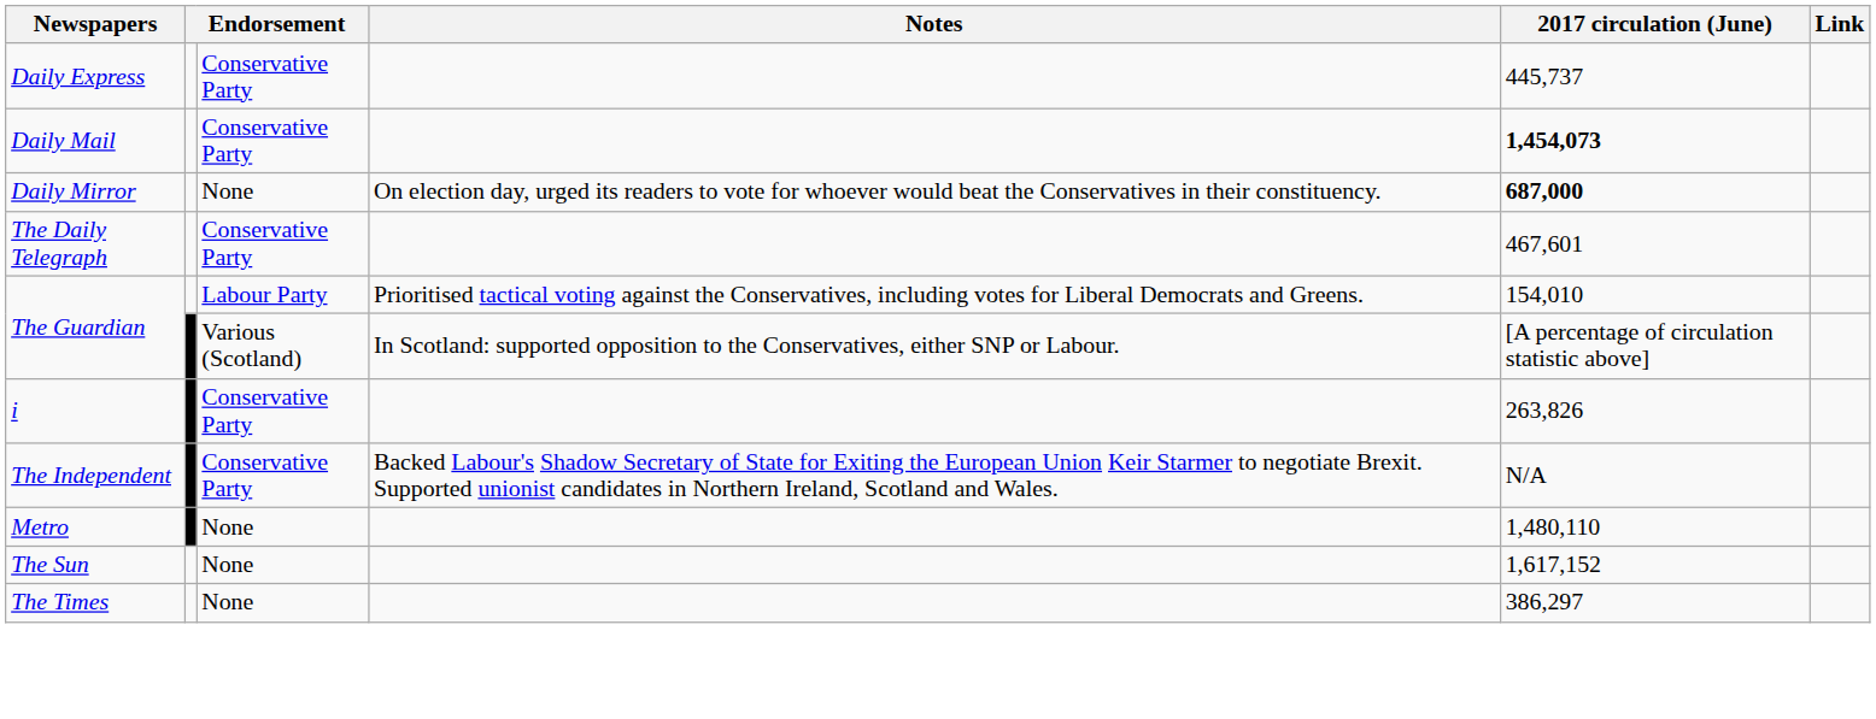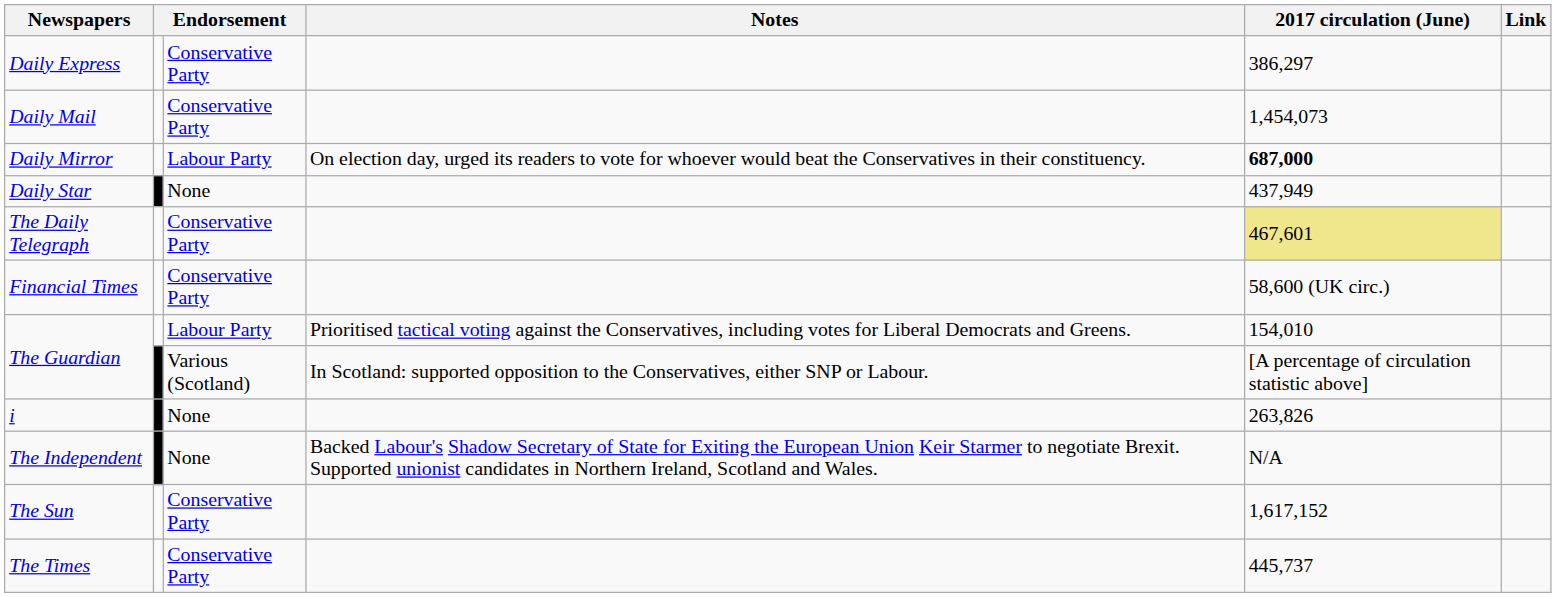 <table class="wikitable">
 <tr>
 <th>Newspapers</th>
 <th colspan=2>Endorsement</th>
 <th>Notes</th>
 <th>2017 circulation (June)</th>
 <th>Link</th>
 </tr>
 <tr>
 <td><em><a href='#'>Daily Express</a></em></td>
 <td></td>
 <td><a href='#'>Conservative Party</a></td>
 <td></td>
-<td>445,737</td>
+<td>386,297</td>
 <td></td>
 </tr>
 <tr>
 <td><em><a href='#'>Daily Mail</a></em></td>
 <td></td>
 <td><a href='#'>Conservative Party</a></td>
 <td></td>
-<td><strong>1,454,073</strong></td>
+<td>1,454,073</td>
 <td></td>
 </tr>
 <tr>
 <td><em><a href='#'>Daily Mirror</a></em></td>
 <td></td>
-<td>None</td>
+<td><a href='#'>Labour Party</a></td>
 <td>On election day, urged its readers to vote for whoever would beat the Conservatives in their constituency.</td>
 <td><strong>687,000</strong></td>
+<td></td>
+</tr>
+<tr>
+<td><em><a href='#'>Daily Star</a></em></td>
+<td style="background:black;"></td>
+<td>None</td>
+<td></td>
+<td>437,949</td>
 <td></td>
 </tr>
 <tr>
 <td><em><a href='#'>The Daily Telegraph</a></em></td>
 <td></td>
 <td><a href='#'>Conservative Party</a></td>
 <td></td>
-<td>467,601</td>
+<td style="background: khaki;">467,601</td>
+<td></td>
+</tr>
+<tr>
+<td><em><a href='#'>Financial Times</a></em></td>
+<td></td>
+<td><a href='#'>Conservative Party</a></td>
+<td></td>
+<td>58,600 (UK circ.)</td>
 <td></td>
 </tr>
 <tr>
 <td rowspan="2"><em><a href='#'>The Guardian</a></em></td>
 <td></td>
 <td><a href='#'>Labour Party</a></td>
 <td>Prioritised <a href='#'>tactical voting</a> against the Conservatives, including votes for Liberal Democrats and Greens.</td>
 <td>154,010</td>
 <td></td>
 </tr>
 <tr>
 <td style="background:black;"></td>
 <td>Various (Scotland)</td>
 <td>In Scotland: supported opposition to the Conservatives, either SNP or Labour.</td>
 <td>[A percentage of circulation statistic above]</td>
 <td></td>
 </tr>
 <tr>
 <td><em><a href='#'>i</a></em></td>
 <td style="background:black;"></td>
-<td><a href='#'>Conservative Party</a></td>
+<td>None</td>
 <td></td>
 <td>263,826</td>
 <td></td>
 </tr>
 <tr>
 <td><em><a href='#'>The Independent</a></em></td>
 <td style="background:black;"></td>
-<td><a href='#'>Conservative Party</a></td>
+<td>None</td>
 <td>Backed <a href='#'>Labour's</a> <a href='#'>Shadow Secretary of State for Exiting the European Union</a> <a href='#'>Keir Starmer</a> to negotiate Brexit. Supported <a href='#'>unionist</a> candidates in Northern Ireland, Scotland and Wales.</td>
 <td>N/A</td>
 <td></td>
 </tr>
 <tr>
-<td><em><a href='#'>Metro</a></em></td>
-<td style="background:black;"></td>
-<td>None</td>
-<td></td>
-<td>1,480,110</td>
-<td></td>
-</tr>
-<tr>
 <td><em><a href='#'>The Sun</a></em></td>
 <td></td>
-<td>None</td>
+<td><a href='#'>Conservative Party</a></td>
 <td></td>
 <td>1,617,152</td>
 <td></td>
 </tr>
 <tr>
 <td><em><a href='#'>The Times</a></em></td>
 <td></td>
-<td>None</td>
+<td><a href='#'>Conservative Party</a></td>
 <td></td>
-<td>386,297</td>
+<td>445,737</td>
 <td></td>
 </tr>
 </table>
